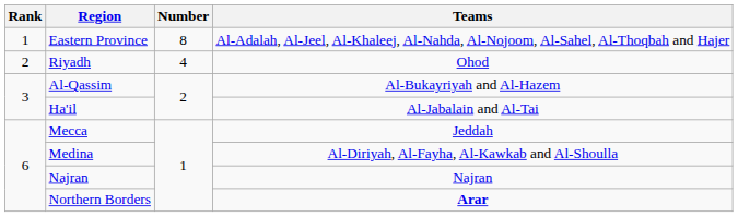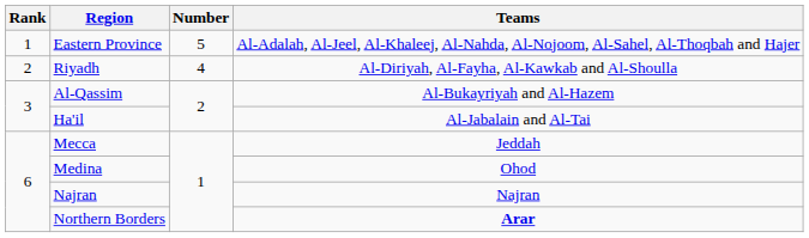 <table class="wikitable">
 <tr>
 <th>Rank</th>
 <th><a href='#'>Region</a></th>
 <th>Number</th>
 <th>Teams</th>
 </tr>
 <tr>
 <td align=center>1</td>
 <td><a href='#'>Eastern Province</a></td>
-<td align=center>8</td>
+<td align=center>5</td>
 <td align=center><a href='#'>Al-Adalah</a>, <a href='#'>Al-Jeel</a>, <a href='#'>Al-Khaleej</a>, <a href='#'>Al-Nahda</a>, <a href='#'>Al-Nojoom</a>, <a href='#'>Al-Sahel</a>, <a href='#'>Al-Thoqbah</a> and <a href='#'>Hajer</a></td>
 </tr>
 <tr>
 <td align=center>2</td>
 <td><a href='#'>Riyadh</a></td>
 <td align=center>4</td>
-<td align=center><a href='#'>Ohod</a></td>
+<td align=center><a href='#'>Al-Diriyah</a>, <a href='#'>Al-Fayha</a>, <a href='#'>Al-Kawkab</a> and <a href='#'>Al-Shoulla</a></td>
 </tr>
 <tr>
 <td rowspan=2 align=center>3</td>
 <td><a href='#'>Al-Qassim</a></td>
 <td rowspan=2 align=center>2</td>
 <td align=center><a href='#'>Al-Bukayriyah</a> and <a href='#'>Al-Hazem</a></td>
 </tr>
 <tr>
 <td><a href='#'>Ha'il</a></td>
 <td align=center><a href='#'>Al-Jabalain</a> and <a href='#'>Al-Tai</a></td>
 </tr>
 <tr>
 <td rowspan=4 align=center>6</td>
 <td><a href='#'>Mecca</a></td>
 <td rowspan=4 align=center>1</td>
 <td align=center><a href='#'>Jeddah</a></td>
 </tr>
 <tr>
 <td><a href='#'>Medina</a></td>
-<td align=center><a href='#'>Al-Diriyah</a>, <a href='#'>Al-Fayha</a>, <a href='#'>Al-Kawkab</a> and <a href='#'>Al-Shoulla</a></td>
+<td align=center><a href='#'>Ohod</a></td>
 </tr>
 <tr>
 <td><a href='#'>Najran</a></td>
 <td align=center><a href='#'>Najran</a></td>
 </tr>
 <tr>
 <td><a href='#'>Northern Borders</a></td>
 <td align=center><strong><a href='#'>Arar</a></strong></td>
 </tr>
 </table>
